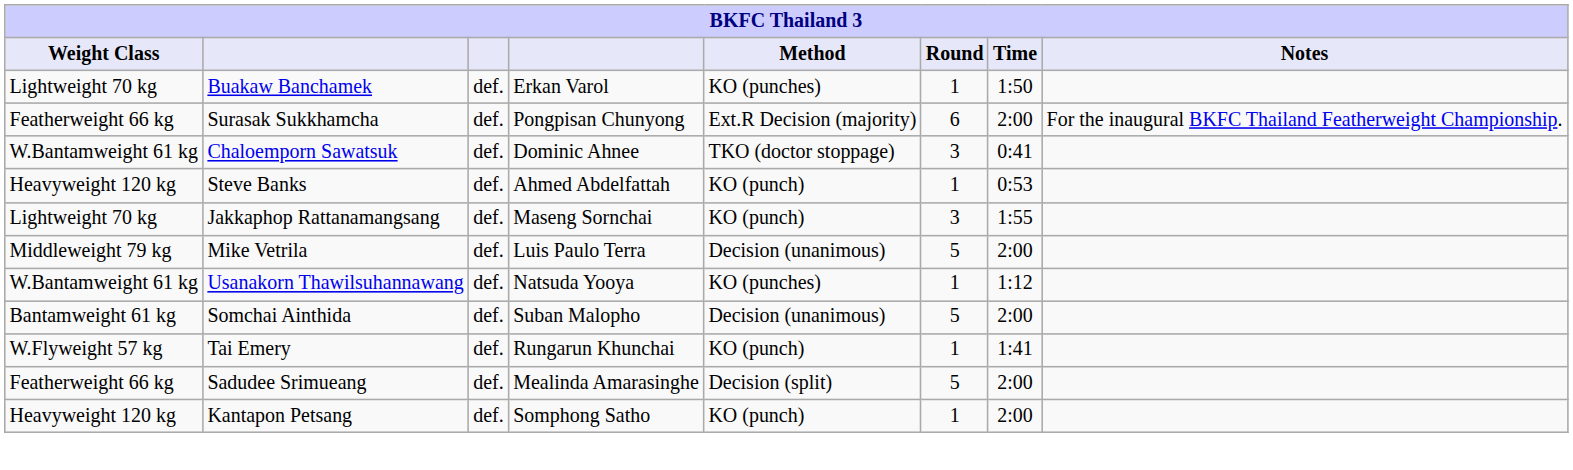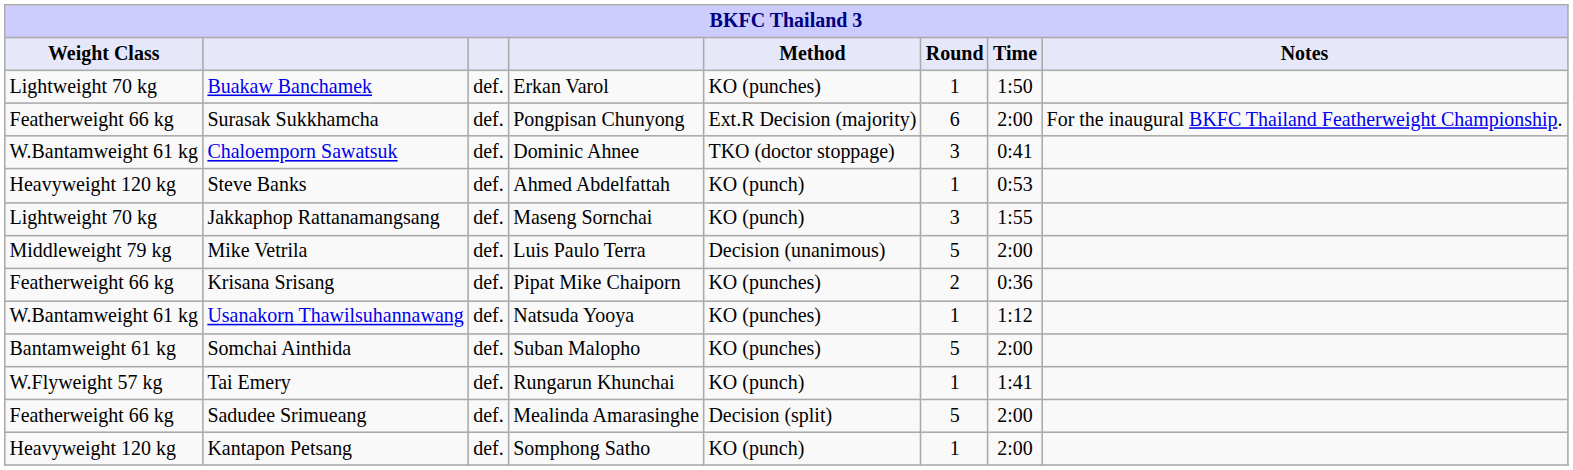 <table class="wikitable" style="font-size: 80%;">
 <tr>
 <th colspan="8" style="background-color: #ccf; color: #000080; text-align: center;"><strong>BKFC Thailand 3</strong></th>
 </tr>
 <tr>
 <th colspan="1" style="background-color: #E6E8FA; color: #000000; text-align: center;">Weight Class</th>
 <th colspan="1" style="background-color: #E6E8FA; color: #000000; text-align: center;"></th>
 <th colspan="1" style="background-color: #E6E8FA; color: #000000; text-align: center;"></th>
 <th colspan="1" style="background-color: #E6E8FA; color: #000000; text-align: center;"></th>
 <th colspan="1" style="background-color: #E6E8FA; color: #000000; text-align: center;">Method</th>
 <th colspan="1" style="background-color: #E6E8FA; color: #000000; text-align: center;">Round</th>
 <th colspan="1" style="background-color: #E6E8FA; color: #000000; text-align: center;">Time</th>
 <th colspan="1" style="background-color: #E6E8FA; color: #000000; text-align: center;">Notes</th>
 </tr>
 <tr>
 <td>Lightweight 70 kg</td>
 <td> <a href='#'>Buakaw Banchamek</a></td>
 <td align=center>def.</td>
 <td> Erkan Varol</td>
 <td>KO (punches)</td>
 <td align=center>1</td>
 <td align=center>1:50</td>
 <td></td>
 </tr>
 <tr>
 <td>Featherweight 66 kg</td>
 <td> Surasak Sukkhamcha</td>
 <td align=center>def.</td>
 <td> Pongpisan Chunyong</td>
 <td>Ext.R Decision (majority)</td>
 <td align=center>6</td>
 <td align=center>2:00</td>
 <td>For the inaugural <a href='#'>BKFC Thailand Featherweight Championship</a>.</td>
 </tr>
 <tr>
 <td>W.Bantamweight 61 kg</td>
 <td> <a href='#'>Chaloemporn Sawatsuk</a></td>
 <td align=center>def.</td>
 <td> Dominic Ahnee</td>
 <td>TKO (doctor stoppage)</td>
 <td align=center>3</td>
 <td align=center>0:41</td>
 <td></td>
 </tr>
 <tr>
 <td>Heavyweight 120 kg</td>
 <td> Steve Banks</td>
 <td align=center>def.</td>
 <td> Ahmed Abdelfattah</td>
 <td>KO (punch)</td>
 <td align=center>1</td>
 <td align=center>0:53</td>
 <td></td>
 </tr>
 <tr>
 <td>Lightweight 70 kg</td>
 <td> Jakkaphop Rattanamangsang</td>
 <td align=center>def.</td>
 <td> Maseng Sornchai</td>
 <td>KO (punch)</td>
 <td align=center>3</td>
 <td align=center>1:55</td>
 <td></td>
 </tr>
 <tr>
 <td>Middleweight 79 kg</td>
 <td> Mike Vetrila</td>
 <td align=center>def.</td>
 <td> Luis Paulo Terra</td>
 <td>Decision (unanimous)</td>
 <td align=center>5</td>
 <td align=center>2:00</td>
 <td></td>
 </tr>
 <tr>
+<td>Featherweight 66 kg</td>
+<td> Krisana Srisang</td>
+<td align=center>def.</td>
+<td> Pipat Mike Chaiporn</td>
+<td>KO (punches)</td>
+<td align=center>2</td>
+<td align=center>0:36</td>
+<td></td>
+</tr>
+<tr>
 <td>W.Bantamweight 61 kg</td>
 <td> <a href='#'>Usanakorn Thawilsuhannawang</a></td>
 <td align=center>def.</td>
 <td> Natsuda Yooya</td>
 <td>KO (punches)</td>
 <td align=center>1</td>
 <td align=center>1:12</td>
 <td></td>
 </tr>
 <tr>
 <td>Bantamweight 61 kg</td>
 <td> Somchai Ainthida</td>
 <td align=center>def.</td>
 <td> Suban Malopho</td>
-<td>Decision (unanimous)</td>
+<td>KO (punches)</td>
 <td align=center>5</td>
 <td align=center>2:00</td>
 <td></td>
 </tr>
 <tr>
 <td>W.Flyweight 57 kg</td>
 <td> Tai Emery</td>
 <td align=center>def.</td>
 <td> Rungarun Khunchai</td>
 <td>KO (punch)</td>
 <td align=center>1</td>
 <td align=center>1:41</td>
 <td></td>
 </tr>
 <tr>
 <td>Featherweight 66 kg</td>
 <td> Sadudee Srimueang</td>
 <td align=center>def.</td>
 <td> Mealinda Amarasinghe</td>
 <td>Decision (split)</td>
 <td align=center>5</td>
 <td align=center>2:00</td>
 <td></td>
 </tr>
 <tr>
 <td>Heavyweight 120 kg</td>
 <td> Kantapon Petsang</td>
 <td align=center>def.</td>
 <td> Somphong Satho</td>
 <td>KO (punch)</td>
 <td align=center>1</td>
 <td align=center>2:00</td>
 <td></td>
 </tr>
 </table>
